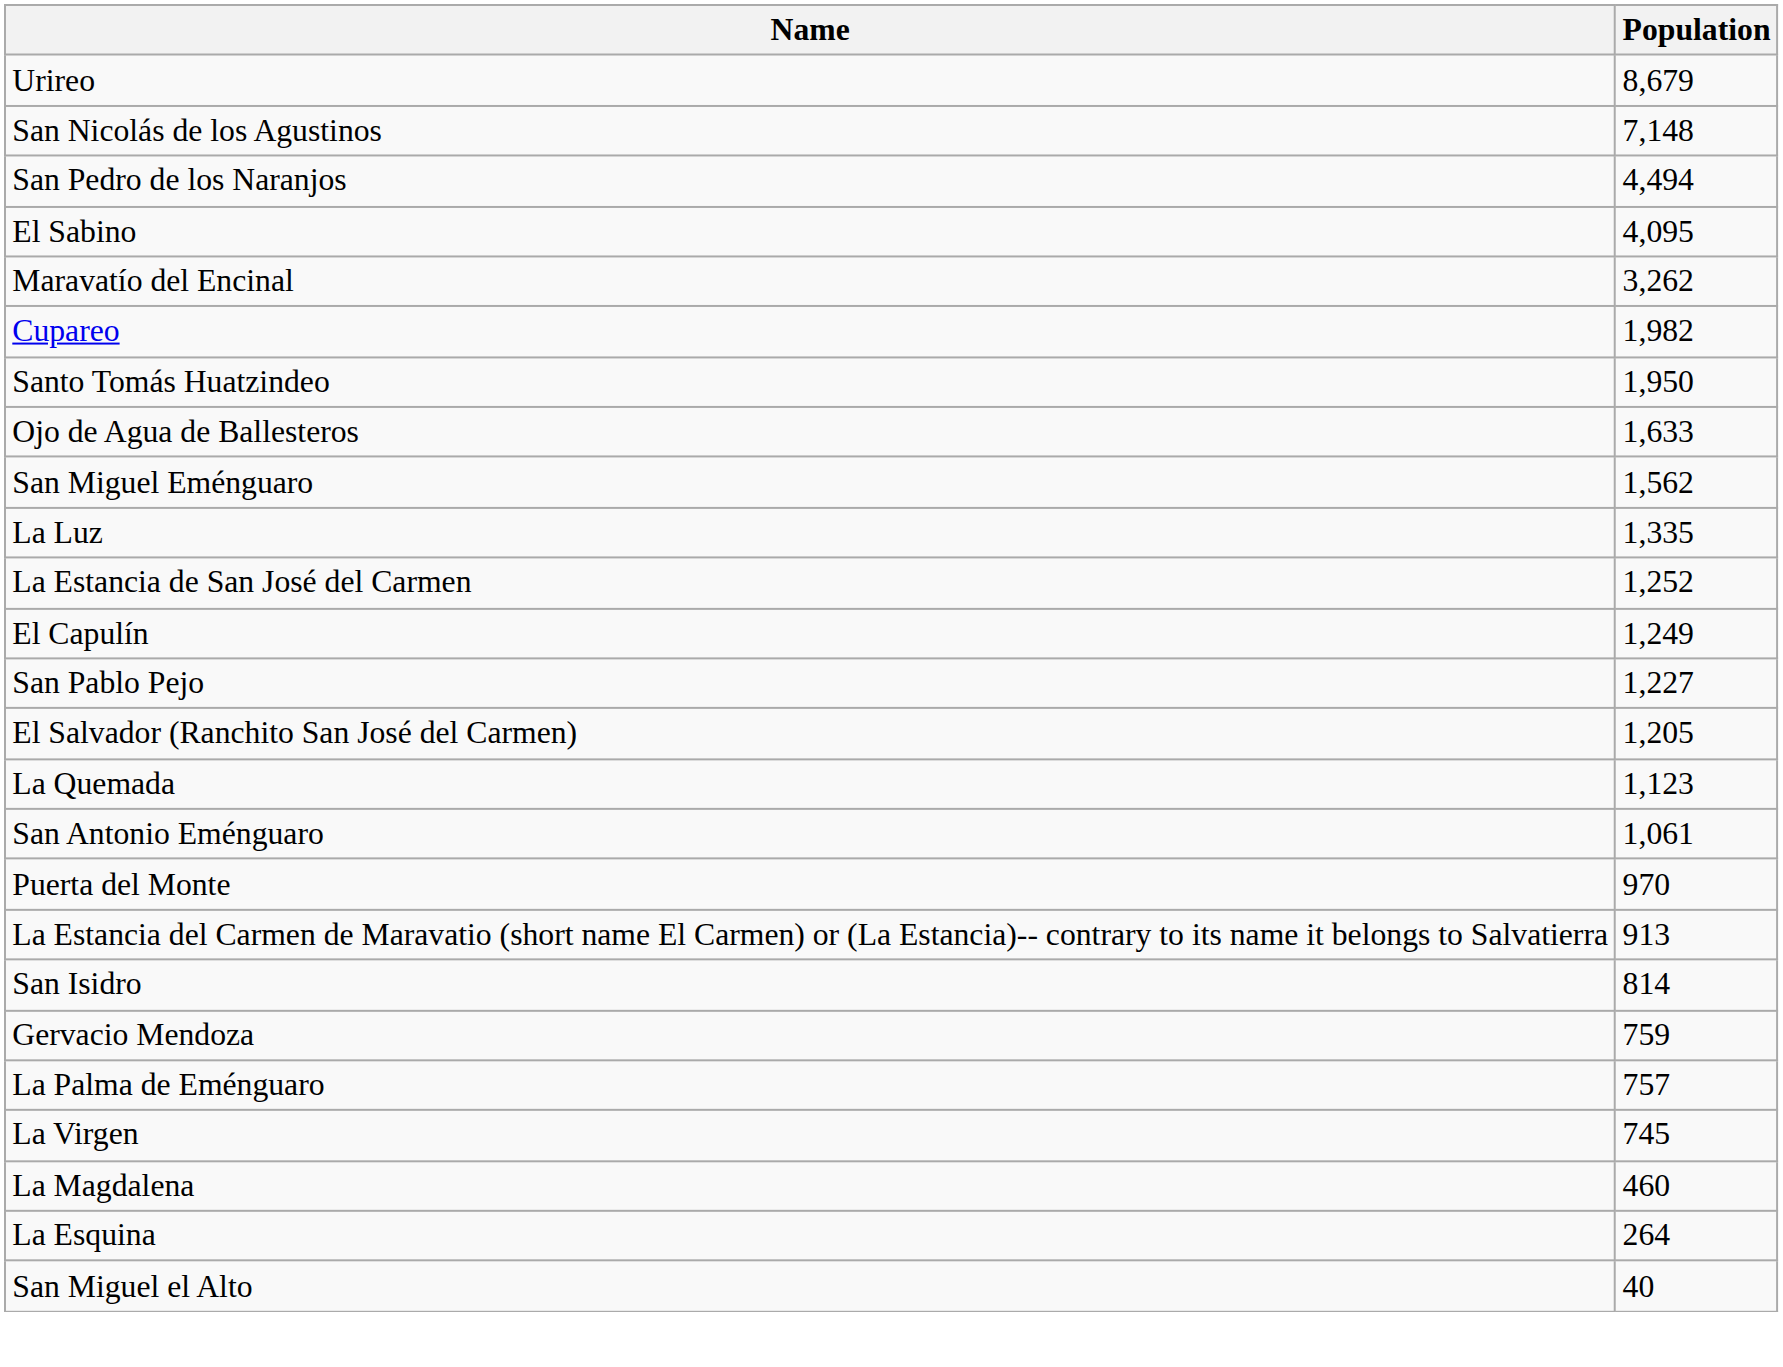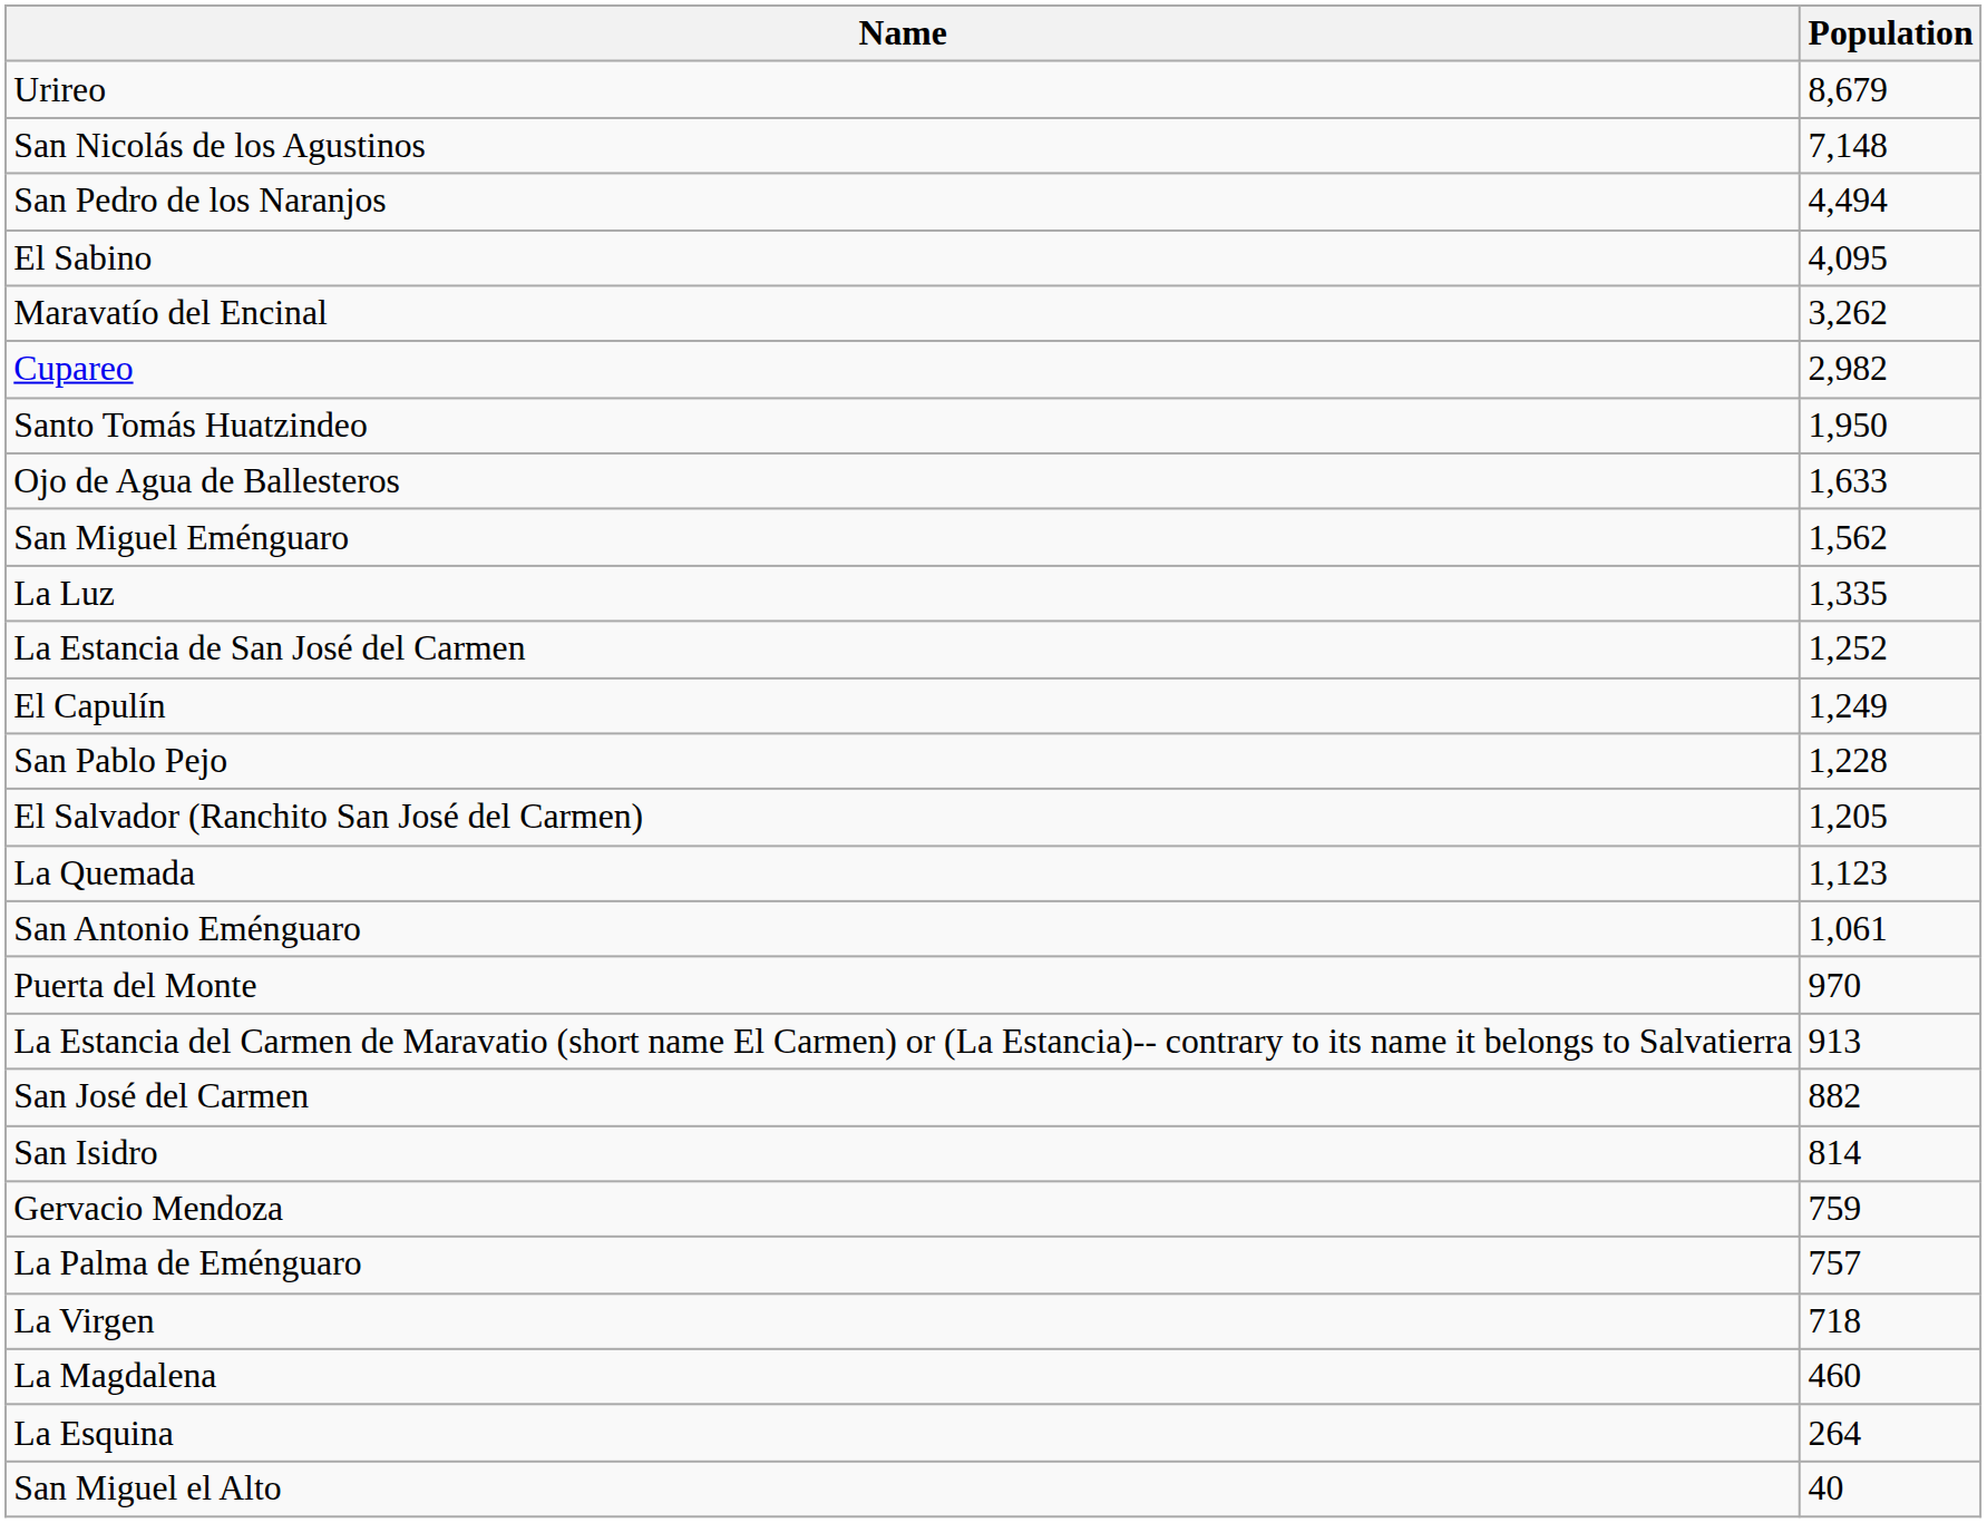 <table class="wikitable">
 <tr>
 <th><strong>Name</strong></th>
 <th><strong>Population</strong></th>
 </tr>
 <tr>
 <td>Urireo</td>
 <td>8,679</td>
 </tr>
 <tr San Felipe De Jesus?>
 <td>San Nicolás de los Agustinos</td>
 <td>7,148</td>
 </tr>
 <tr>
 <td>San Pedro de los Naranjos</td>
 <td>4,494</td>
 </tr>
 <tr>
 <td>El Sabino</td>
 <td>4,095</td>
 </tr>
 <tr El Refugio ?>
 <td>Maravatío del Encinal</td>
 <td>3,262</td>
 </tr>
 <tr>
 <td><a href='#'>Cupareo</a></td>
-<td>1,982</td>
+<td>2,982</td>
 </tr>
 <tr>
 <td>Santo Tomás Huatzindeo</td>
 <td>1,950</td>
 </tr>
 <tr>
 <td>Ojo de Agua de Ballesteros</td>
 <td>1,633</td>
 </tr>
 <tr>
 <td>San Miguel Eménguaro</td>
 <td>1,562</td>
 </tr>
 <tr>
 <td>La Luz</td>
 <td>1,335</td>
 </tr>
 <tr>
 <td>La Estancia de San José del Carmen</td>
 <td>1,252</td>
 </tr>
 <tr>
 <td>El Capulín</td>
 <td>1,249</td>
 </tr>
 <tr>
 <td>San Pablo Pejo</td>
-<td>1,227</td>
+<td>1,228</td>
 </tr>
 <tr>
 <td>El Salvador (Ranchito San José del Carmen)</td>
 <td>1,205</td>
 </tr>
 <tr>
 <td>La Quemada</td>
 <td>1,123</td>
 </tr>
 <tr>
 <td>San Antonio Eménguaro</td>
 <td>1,061</td>
 </tr>
 <tr>
 <td>Puerta del Monte</td>
 <td>970</td>
 </tr>
 <tr>
 <td>La Estancia del Carmen de Maravatio (short name El Carmen) or (La Estancia)-- contrary to its name it belongs to Salvatierra</td>
 <td>913</td>
 </tr>
 <tr>
+<td>San José del Carmen</td>
+<td>882</td>
+</tr>
+<tr>
 <td>San Isidro</td>
 <td>814</td>
 </tr>
 <tr>
 <td>Gervacio Mendoza</td>
 <td>759</td>
 </tr>
 <tr>
 <td>La Palma de Eménguaro</td>
 <td>757</td>
 </tr>
 <tr>
 <td>La Virgen</td>
-<td>745</td>
+<td>718</td>
 </tr>
 <tr>
 <td>La Magdalena</td>
 <td>460</td>
 </tr>
 <tr>
 <td>La Esquina</td>
 <td>264</td>
 </tr>
 <tr>
 <td>San Miguel el Alto</td>
 <td>40</td>
 </tr>
 </table>
